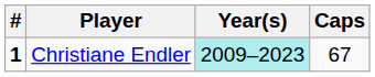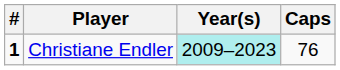 <table class="wikitable sortable">
 <tr>
 <th width=>#</th>
 <th width=>Player</th>
 <th width=>Year(s)</th>
 <th width=>Caps</th>
 </tr>
 <tr>
 <td align=center><strong>1</strong></td>
 <td><a href='#'>Christiane Endler</a></td>
 <td style="background: paleturquoise;">2009–2023</td>
-<td align=center>67<br></td>
+<td align=center>76<br></td>
 </tr>
 </table>
